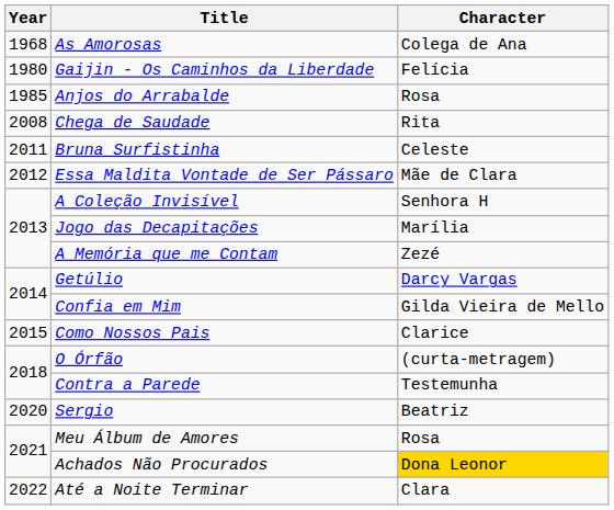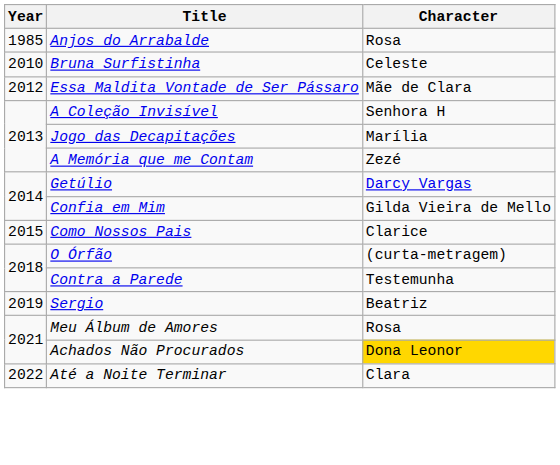 <table class=wikitable>
 <tr>
 <th>Year</th>
 <th>Title</th>
 <th>Character</th>
 </tr>
 <tr>
-<td>1968</td>
-<td><em><a href='#'>As Amorosas</a></em></td>
-<td>Colega de Ana</td>
-</tr>
-<tr>
-<td>1980</td>
-<td><em><a href='#'>Gaijin - Os Caminhos da Liberdade</a></em></td>
-<td>Felícia</td>
-</tr>
-<tr>
 <td>1985</td>
 <td><em><a href='#'>Anjos do Arrabalde</a></em></td>
 <td>Rosa</td>
 </tr>
 <tr>
-<td>2008</td>
-<td><em><a href='#'>Chega de Saudade</a></em></td>
-<td>Rita</td>
-</tr>
-<tr>
-<td>2011</td>
+<td>2010</td>
 <td><em><a href='#'>Bruna Surfistinha</a></em></td>
 <td>Celeste</td>
 </tr>
 <tr>
 <td>2012</td>
 <td><em><a href='#'>Essa Maldita Vontade de Ser Pássaro</a></em></td>
 <td>Mãe de Clara</td>
 </tr>
 <tr>
 <td rowspan=3>2013</td>
 <td><em><a href='#'>A Coleção Invisível</a></em></td>
 <td>Senhora H</td>
 </tr>
 <tr>
 <td><em><a href='#'>Jogo das Decapitações</a></em></td>
 <td>Marília</td>
 </tr>
 <tr>
 <td><em><a href='#'>A Memória que me Contam</a></em></td>
 <td>Zezé </td>
 </tr>
 <tr>
 <td rowspan=2>2014</td>
 <td><em><a href='#'>Getúlio</a></em></td>
 <td><a href='#'>Darcy Vargas</a></td>
 </tr>
 <tr>
 <td><em><a href='#'>Confia em Mim</a></em></td>
 <td>Gilda Vieira de Mello </td>
 </tr>
 <tr>
 <td>2015</td>
 <td><em><a href='#'>Como Nossos Pais</a></em></td>
 <td>Clarice</td>
 </tr>
 <tr>
 <td rowspan=2>2018</td>
 <td><em><a href='#'>O Órfão</a></em></td>
 <td>(curta-metragem)</td>
 </tr>
 <tr>
 <td><em><a href='#'>Contra a Parede</a></em></td>
 <td>Testemunha</td>
 </tr>
 <tr>
-<td>2020</td>
+<td>2019</td>
 <td><em><a href='#'>Sergio</a></em></td>
 <td>Beatriz</td>
 </tr>
 <tr>
 <td rowspan=2>2021</td>
 <td><em>Meu Álbum de Amores</em></td>
 <td>Rosa</td>
 </tr>
 <tr>
 <td><em>Achados Não Procurados</em></td>
 <td style="background: gold;">Dona Leonor</td>
 </tr>
 <tr>
 <td>2022</td>
 <td><em>Até a Noite Terminar</em></td>
 <td>Clara</td>
 </tr>
 </table>
